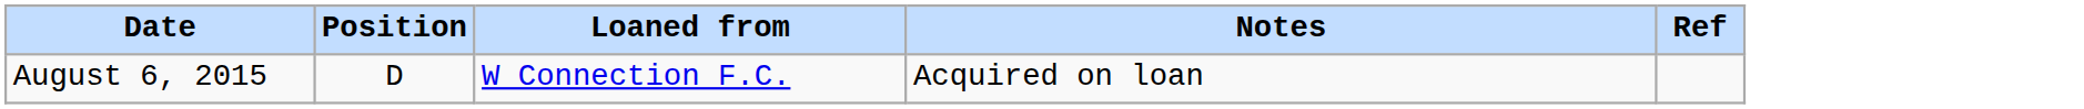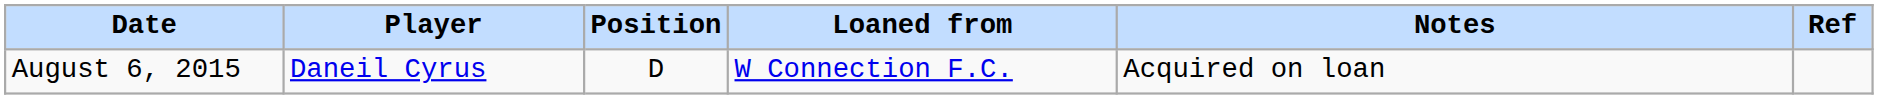 <table class="wikitable" style="text-align:left; font-size:95%;">
 <tr>
 <th style="background:#c2ddff; width:120px;">Date</th>
+<th style="background:#c2ddff; width:130px;">Player</th>
 <th style="background:#c2ddff; width:50px;">Position</th>
 <th style="background:#c2ddff; width:170px;">Loaned from</th>
 <th style="background:#c2ddff; width:300px;">Notes</th>
 <th style="background:#c2ddff; width:30px;">Ref</th>
 </tr>
 <tr>
 <td>August 6, 2015</td>
+<td> <a href='#'>Daneil Cyrus</a></td>
 <td align=center>D</td>
 <td> <a href='#'>W Connection F.C.</a></td>
 <td>Acquired on loan</td>
 <td></td>
 </tr>
 </table>
